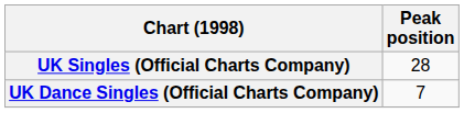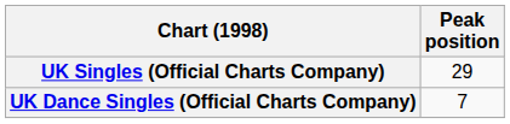 <table class="wikitable sortable plainrowheaders">
 <tr>
 <th align="left">Chart (1998)</th>
 <th align="left">Peak<br>position</th>
 </tr>
 <tr>
 <th scope="row" align="left"><a href='#'>UK Singles</a> (Official Charts Company)</th>
-<td align="center">28</td>
+<td align="center">29</td>
 </tr>
 <tr>
 <th scope="row" align="left"><a href='#'>UK Dance Singles</a> (Official Charts Company)</th>
 <td align="center">7</td>
 </tr>
 <tr>
 </tr>
 </table>
